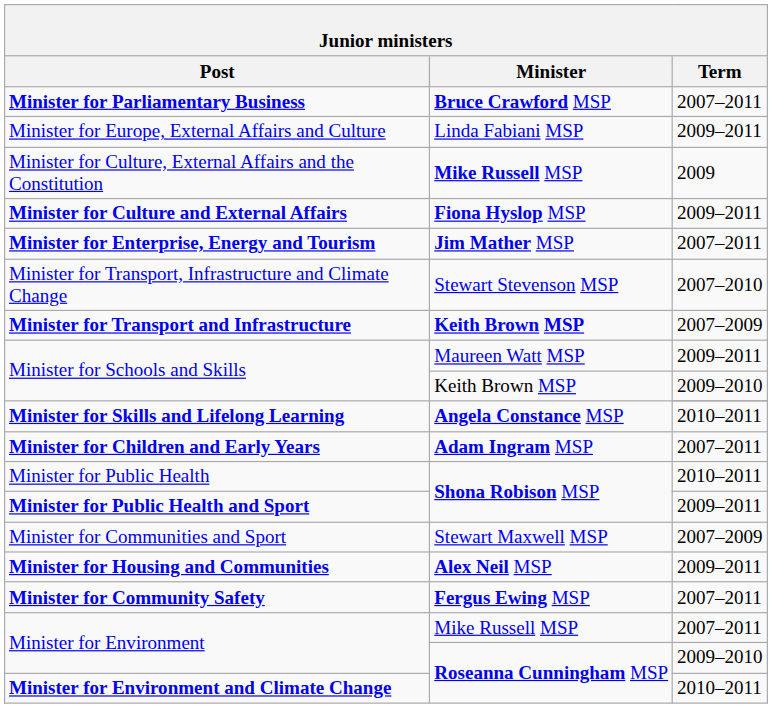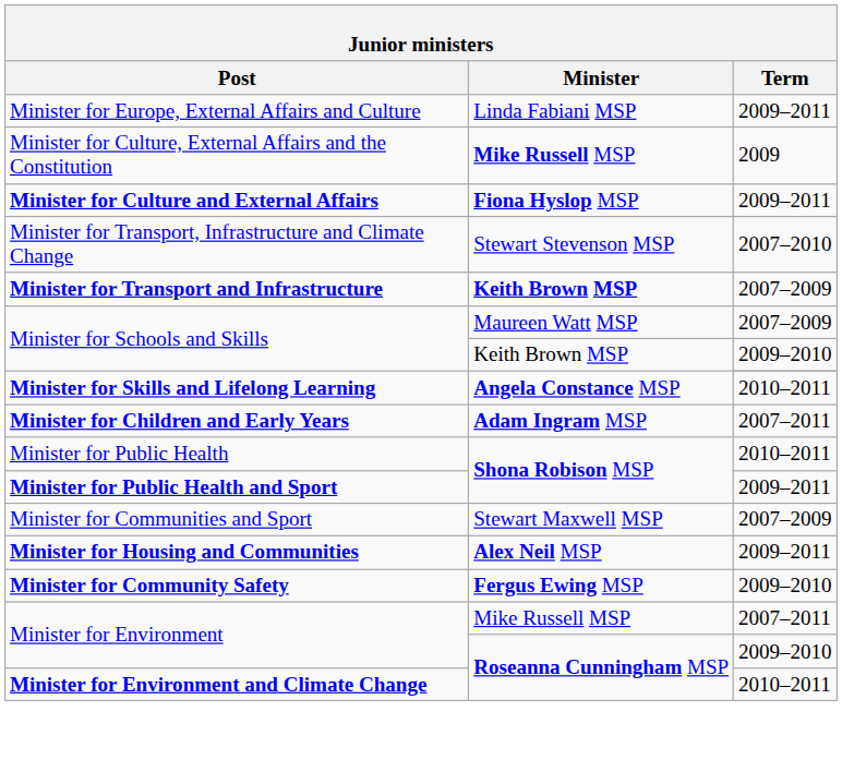 <table class="wikitable">
 <tr>
 <th colspan=3><br>Junior ministers</th>
 </tr>
 <tr>
 <th style="width: 350px">Post</th>
 <th colspan="1">Minister</th>
 <th>Term</th>
-</tr>
-<tr>
-<td><strong><a href='#'>Minister for Parliamentary Business</a></strong></td>
-<td><strong><a href='#'>Bruce Crawford</a></strong> <a href='#'>MSP</a></td>
-<td>2007–2011</td>
 </tr>
 <tr>
 <td><a href='#'>Minister for Europe, External Affairs and Culture</a></td>
 <td><a href='#'>Linda Fabiani</a> <a href='#'>MSP</a></td>
 <td>2009–2011</td>
 </tr>
 <tr>
 <td><a href='#'>Minister for Culture, External Affairs and the Constitution</a></td>
 <td><strong><a href='#'>Mike Russell</a></strong> <a href='#'>MSP</a></td>
 <td>2009</td>
 </tr>
 <tr>
 <td><strong><a href='#'>Minister for Culture and External Affairs</a></strong></td>
 <td><strong><a href='#'>Fiona Hyslop</a></strong> <a href='#'>MSP</a></td>
 <td>2009–2011</td>
 </tr>
 <tr>
-<td><strong><a href='#'>Minister for Enterprise, Energy and Tourism</a></strong></td>
-<td><strong><a href='#'>Jim Mather</a></strong> <a href='#'>MSP</a></td>
-<td>2007–2011</td>
-</tr>
-<tr>
 <td><a href='#'>Minister for Transport, Infrastructure and Climate Change</a></td>
 <td><a href='#'>Stewart Stevenson</a> <a href='#'>MSP</a></td>
 <td>2007–2010</td>
 </tr>
 <tr>
 <td><strong><a href='#'>Minister for Transport and Infrastructure</a></strong></td>
 <td><strong><a href='#'>Keith Brown</a> <a href='#'>MSP</a></strong></td>
 <td>2007–2009</td>
 </tr>
 <tr>
 <td rowspan="2"><a href='#'>Minister for Schools and Skills</a></td>
 <td><a href='#'>Maureen Watt</a> <a href='#'>MSP</a></td>
-<td>2009–2011</td>
+<td>2007–2009</td>
 </tr>
 <tr>
 <td rowspan="2">Keith Brown <a href='#'>MSP</a></td>
 <td>2009–2010</td>
 </tr>
 <tr>
 <td rowspan="2"><strong><a href='#'>Minister for Skills and Lifelong Learning</a></strong></td>
 </tr>
 <tr>
 <td><strong><a href='#'>Angela Constance</a></strong> <a href='#'>MSP</a></td>
 <td>2010–2011</td>
 </tr>
 <tr>
 <td><strong><a href='#'>Minister for Children and Early Years</a></strong></td>
 <td><strong><a href='#'>Adam Ingram</a></strong> <a href='#'>MSP</a></td>
 <td>2007–2011</td>
 </tr>
 <tr>
 <td><a href='#'>Minister for Public Health</a></td>
 <td rowspan="2"><strong><a href='#'>Shona Robison</a></strong> <a href='#'>MSP</a></td>
 <td>2010–2011</td>
 </tr>
 <tr>
 <td><strong><a href='#'>Minister for Public Health and Sport</a></strong></td>
 <td>2009–2011</td>
 </tr>
 <tr>
 <td><a href='#'>Minister for Communities and Sport</a></td>
 <td><a href='#'>Stewart Maxwell</a> <a href='#'>MSP</a></td>
 <td>2007–2009</td>
 </tr>
 <tr>
 <td><strong><a href='#'>Minister for Housing and Communities</a></strong></td>
 <td><strong><a href='#'>Alex Neil</a></strong> <a href='#'>MSP</a></td>
 <td>2009–2011</td>
 </tr>
 <tr>
 <td><strong><a href='#'>Minister for Community Safety</a></strong></td>
 <td><strong><a href='#'>Fergus Ewing</a></strong> <a href='#'>MSP</a></td>
-<td>2007–2011</td>
+<td>2009–2010</td>
 </tr>
 <tr>
 <td rowspan="2"><a href='#'>Minister for Environment</a></td>
 <td><a href='#'>Mike Russell</a> <a href='#'>MSP</a></td>
 <td>2007–2011</td>
 </tr>
 <tr>
 <td rowspan="2"><strong><a href='#'>Roseanna Cunningham</a></strong> <a href='#'>MSP</a></td>
 <td>2009–2010</td>
 </tr>
 <tr>
 <td><strong><a href='#'>Minister for Environment and Climate Change</a></strong></td>
 <td>2010–2011</td>
 </tr>
 </table>
